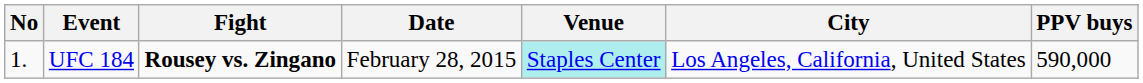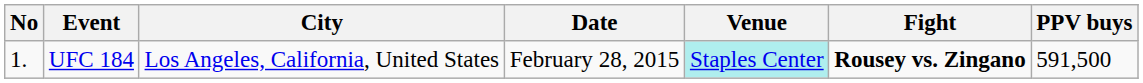 <table class="wikitable">
 <tr>
 <th>No</th>
 <th>Event</th>
-<th>Fight</th>
+<th>City</th>
 <th>Date</th>
 <th>Venue</th>
-<th>City</th>
+<th>Fight</th>
 <th>PPV buys</th>
 </tr>
 <tr>
 <td>1.</td>
 <td><a href='#'>UFC 184</a></td>
-<td><strong>Rousey vs. Zingano</strong></td>
+<td><a href='#'>Los Angeles, California</a>, United States</td>
 <td>February 28, 2015</td>
 <td style="background: paleturquoise;"><a href='#'>Staples Center</a></td>
-<td><a href='#'>Los Angeles, California</a>, United States</td>
-<td>590,000</td>
+<td><strong>Rousey vs. Zingano</strong></td>
+<td>591,500</td>
 </tr>
 </table>
